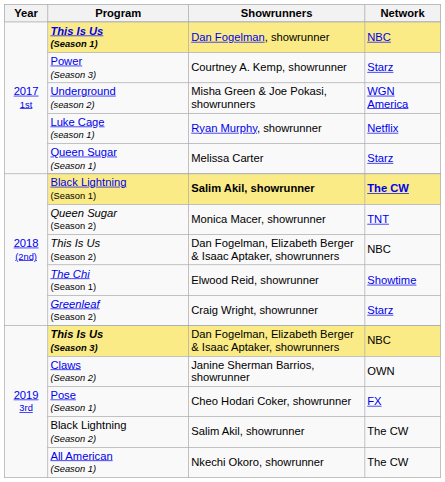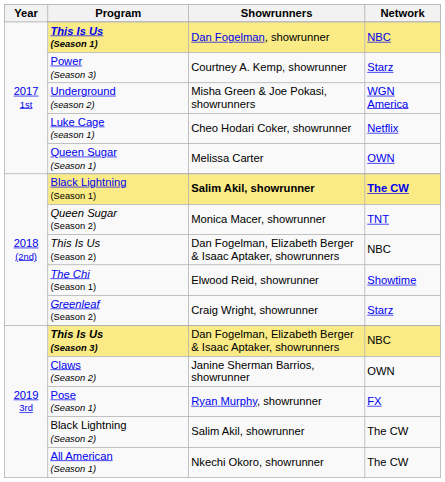 <table class="wikitable" style="width:100%">
 <tr bgcolor="#bebebe">
 <th width="5%">Year</th>
 <th width="20%">Program</th>
 <th width="25%">Showrunners</th>
 <th width="8%">Network</th>
 </tr>
 <tr>
 <td rowspan=6 style="text-align:center"><a href='#'>2017</a><br><small><a href='#'>1st</a></small><br></td>
 </tr>
 <tr style="background:#FAEB86">
 <td><strong><em><a href='#'>This Is Us</a><em><br><small>(Season 1)</small><strong></td>
 <td></strong><a href='#'>Dan Fogelman</a>, showrunner<strong></td>
 <td></strong><a href='#'>NBC</a><strong></td>
 </tr>
 <tr>
 <td></em><a href='#'>Power</a><em><br><small>(Season 3)</small></td>
 <td>Courtney A. Kemp, showrunner</td>
 <td><a href='#'>Starz</a></td>
 </tr>
 <tr>
 <td></em><a href='#'>Underground</a><em><br><small>(season 2)</small></td>
 <td>Misha Green & Joe Pokasi, showrunners</td>
 <td><a href='#'>WGN America</a></td>
 </tr>
 <tr>
 <td></em><a href='#'>Luke Cage</a><em><br><small>(season 1)</small></td>
-<td><a href='#'>Ryan Murphy</a>, showrunner</td>
+<td>Cheo Hodari Coker, showrunner</td>
 <td><a href='#'>Netflix</a></td>
 </tr>
 <tr>
 <td></em><a href='#'>Queen Sugar</a><em><br><small>(Season 1)</small></td>
 <td>Melissa Carter</td>
-<td><a href='#'>Starz</a></td>
+<td><a href='#'>OWN</a></td>
 </tr>
 <tr>
 <td rowspan=6 style="text-align:center"><a href='#'>2018</a><br><small><a href='#'>(2nd)</a></small><br></td>
 </tr>
 <tr style="background:#FAEB86">
 <td></em></strong><a href='#'>Black Lightning</a></em><br><small>(Season 1)</small></strong></td>
 <td><strong>Salim Akil, showrunner</strong></td>
 <td><strong><a href='#'>The CW</a></strong></td>
 </tr>
 <tr>
 <td><em>Queen Sugar</em><br><small>(Season 2)</small></td>
 <td>Monica Macer, showrunner</td>
 <td><a href='#'>TNT</a></td>
 </tr>
 <tr>
 <td><em>This Is Us</em><br><small>(Season 2)</small></td>
 <td>Dan Fogelman, Elizabeth Berger & Isaac Aptaker, showrunners</td>
 <td>NBC</td>
 </tr>
 <tr>
 <td><em><a href='#'>The Chi</a></em><br><small>(Season 1)</small></td>
 <td>Elwood Reid, showrunner</td>
 <td><a href='#'>Showtime</a></td>
 </tr>
 <tr>
 <td><em><a href='#'>Greenleaf</a></em><br><small>(Season 2)</small></td>
 <td>Craig Wright, showrunner</td>
 <td><a href='#'>Starz</a></td>
 </tr>
 <tr>
 <td rowspan=6 style="text-align:center"><a href='#'>2019</a><br><small><a href='#'>3rd</a></small><br></td>
 </tr>
 <tr style="background:#FAEB86">
 <td><strong><em>This Is Us<em><br><small>(Season 3)</small><strong></td>
 <td></strong>Dan Fogelman, Elizabeth Berger & Isaac Aptaker, showrunners<strong></td>
 <td></strong>NBC<strong></td>
 </tr>
 <tr>
 <td></em><a href='#'>Claws</a><em><br><small>(Season 2)</small></td>
 <td>Janine Sherman Barrios, showrunner</td>
 <td>OWN</td>
 </tr>
 <tr>
 <td></em><a href='#'>Pose</a><em><br><small>(Season 1)</small></td>
-<td>Cheo Hodari Coker, showrunner</td>
+<td><a href='#'>Ryan Murphy</a>, showrunner</td>
 <td><a href='#'>FX</a></td>
 </tr>
 <tr>
 <td></em>Black Lightning<em><br><small>(Season 2)</small></td>
 <td>Salim Akil, showrunner</td>
 <td>The CW</td>
 </tr>
 <tr>
 <td></em><a href='#'>All American</a><em><br><small>(Season 1)</small></td>
 <td>Nkechi Okoro, showrunner</td>
 <td>The CW</td>
 </tr>
 </table>
